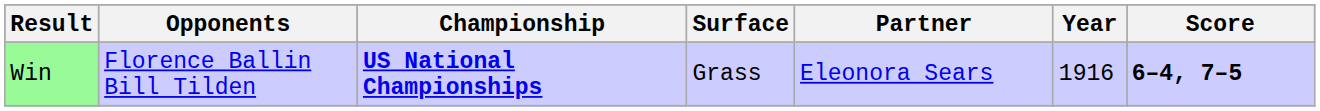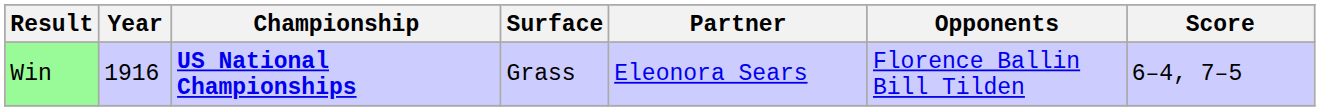 <table class="sortable wikitable">
 <tr>
 <th style="width:40px">Result</th>
-<th style="width:140px">Opponents</th>
+<th style="width:35px">Year</th>
 <th style="width:180px">Championship</th>
 <th style="width:50px">Surface</th>
 <th style="width:140px">Partner</th>
-<th style="width:35px">Year</th>
+<th style="width:140px">Opponents</th>
 <th style="width:100px" class="unsortable">Score</th>
 </tr>
 <tr style="background:#ccccff;">
 <td style="background:#98fb98;">Win</td>
-<td> <a href='#'>Florence Ballin</a><br>  <a href='#'>Bill Tilden</a></td>
+<td>1916</td>
 <td><strong><a href='#'>US National Championships</a></strong></td>
 <td>Grass</td>
 <td> <a href='#'>Eleonora Sears</a></td>
-<td>1916</td>
-<td><strong>6–4, 7–5</strong></td>
+<td> <a href='#'>Florence Ballin</a><br>  <a href='#'>Bill Tilden</a></td>
+<td>6–4, 7–5</td>
 </tr>
 </table>
